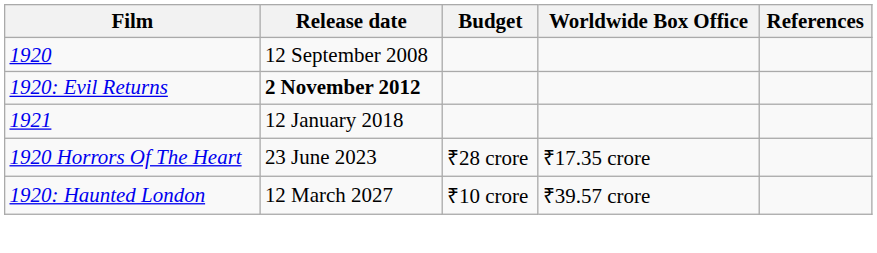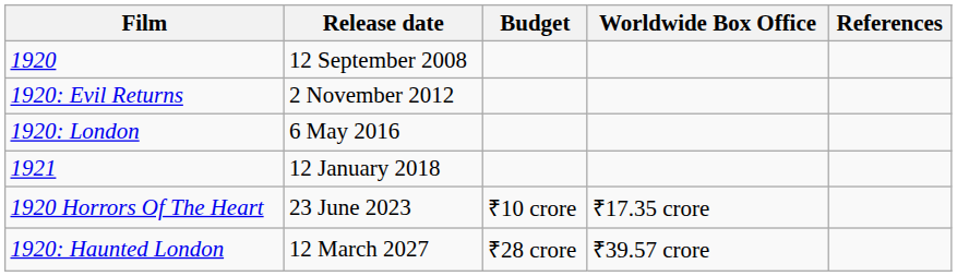 <table class="wikitable" style="width:75%;">
 <tr>
 <th style="text-align:centr;">Film</th>
 <th style="text-align:centr;">Release date</th>
 <th style="text-align:centr;">Budget</th>
 <th style="text-align:centr;">Worldwide Box Office</th>
 <th>References</th>
 </tr>
 <tr>
 <td><em><a href='#'>1920</a></em></td>
 <td>12 September 2008</td>
 <td></td>
 <td></td>
 <td></td>
 </tr>
 <tr>
 <td><em><a href='#'>1920: Evil Returns</a></em></td>
-<td><strong>2 November 2012</strong></td>
+<td>2 November 2012</td>
+<td></td>
+<td></td>
+<td></td>
+</tr>
+<tr>
+<td><em><a href='#'>1920: London</a></em></td>
+<td>6 May 2016</td>
 <td></td>
 <td></td>
 <td></td>
 </tr>
 <tr>
 <td><em><a href='#'>1921</a></em></td>
 <td>12 January 2018</td>
 <td></td>
 <td></td>
 <td></td>
 </tr>
 <tr>
 <td><em><a href='#'>1920  Horrors Of The Heart</a></em></td>
 <td>23 June 2023</td>
-<td>₹28 crore</td>
+<td>₹10 crore</td>
 <td>₹17.35 crore</td>
 <td></td>
 </tr>
 <tr>
 <td><em><a href='#'>1920: Haunted London</a></em></td>
 <td>12 March 2027</td>
-<td>₹10 crore</td>
+<td>₹28 crore</td>
 <td>₹39.57 crore</td>
 </tr>
 </table>
